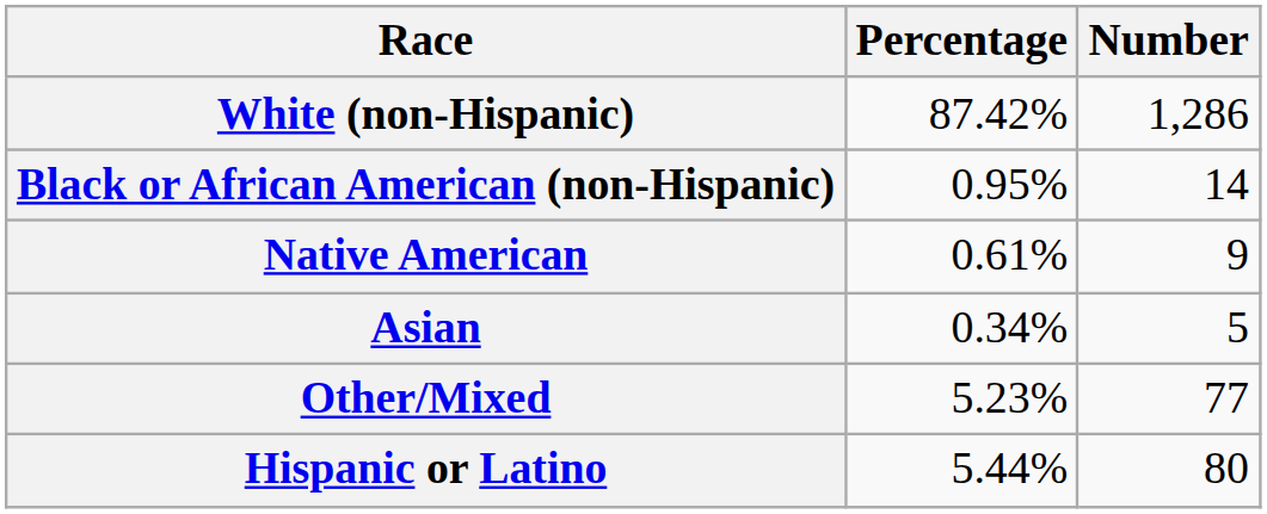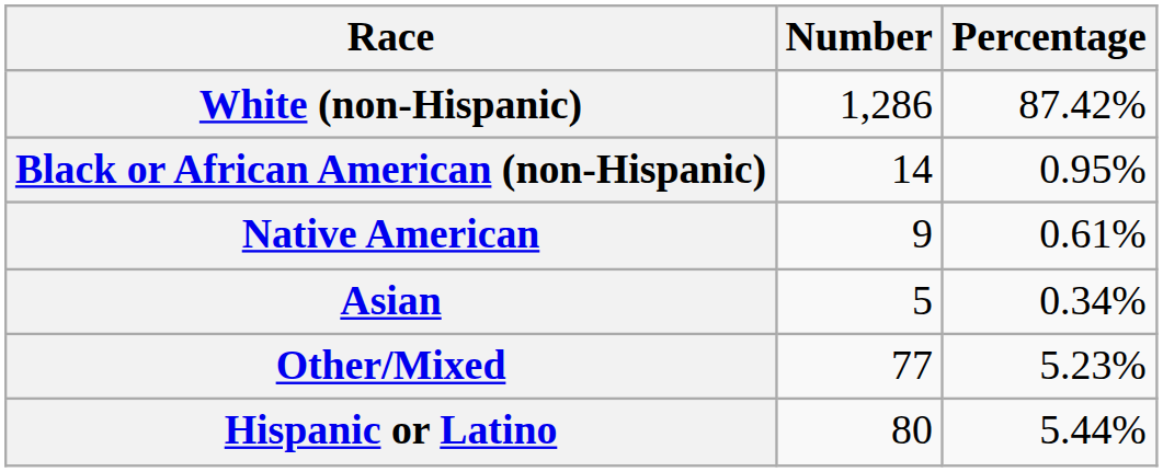 <table class="wikitable" style="text-align:right">
 <tr>
 <th scope="col">Race</th>
+<th scope="col">Number</th>
 <th scope="col">Percentage</th>
-<th scope="col">Number</th>
 </tr>
 <tr>
 <th scope="row"><a href='#'>White</a> (non-Hispanic)</th>
+<td>1,286</td>
 <td>87.42%</td>
-<td>1,286</td>
 </tr>
 <tr>
 <th scope="row"><a href='#'>Black or African American</a> (non-Hispanic)</th>
+<td>14</td>
 <td>0.95%</td>
-<td>14</td>
 </tr>
 <tr>
 <th scope="row"><a href='#'>Native American</a></th>
+<td>9</td>
 <td>0.61%</td>
-<td>9</td>
 </tr>
 <tr>
 <th scope="row"><a href='#'>Asian</a></th>
+<td>5</td>
 <td>0.34%</td>
-<td>5</td>
 </tr>
 <tr>
 <th scope="row"><a href='#'>Other/Mixed</a></th>
+<td>77</td>
 <td>5.23%</td>
-<td>77</td>
 </tr>
 <tr>
 <th scope="row"><a href='#'>Hispanic</a> or <a href='#'>Latino</a></th>
+<td>80</td>
 <td>5.44%</td>
-<td>80</td>
 </tr>
 </table>
